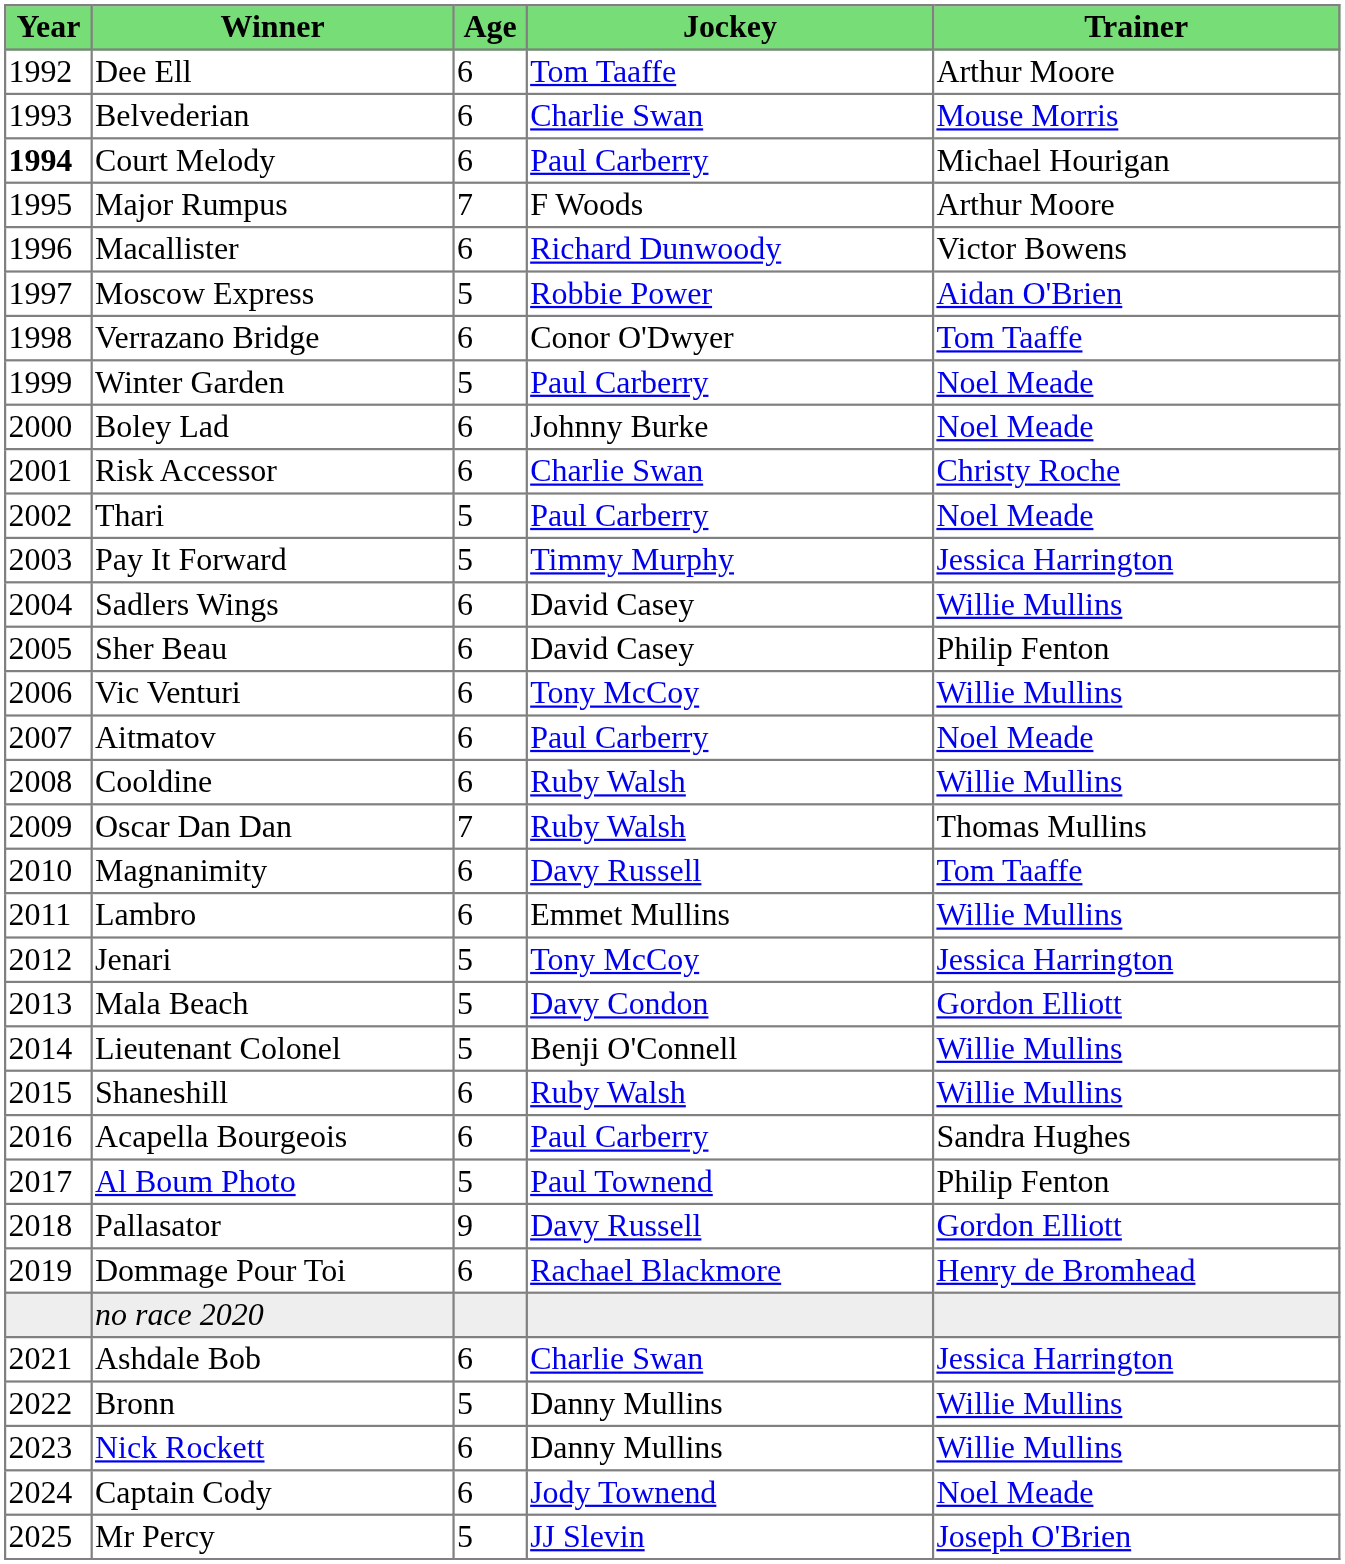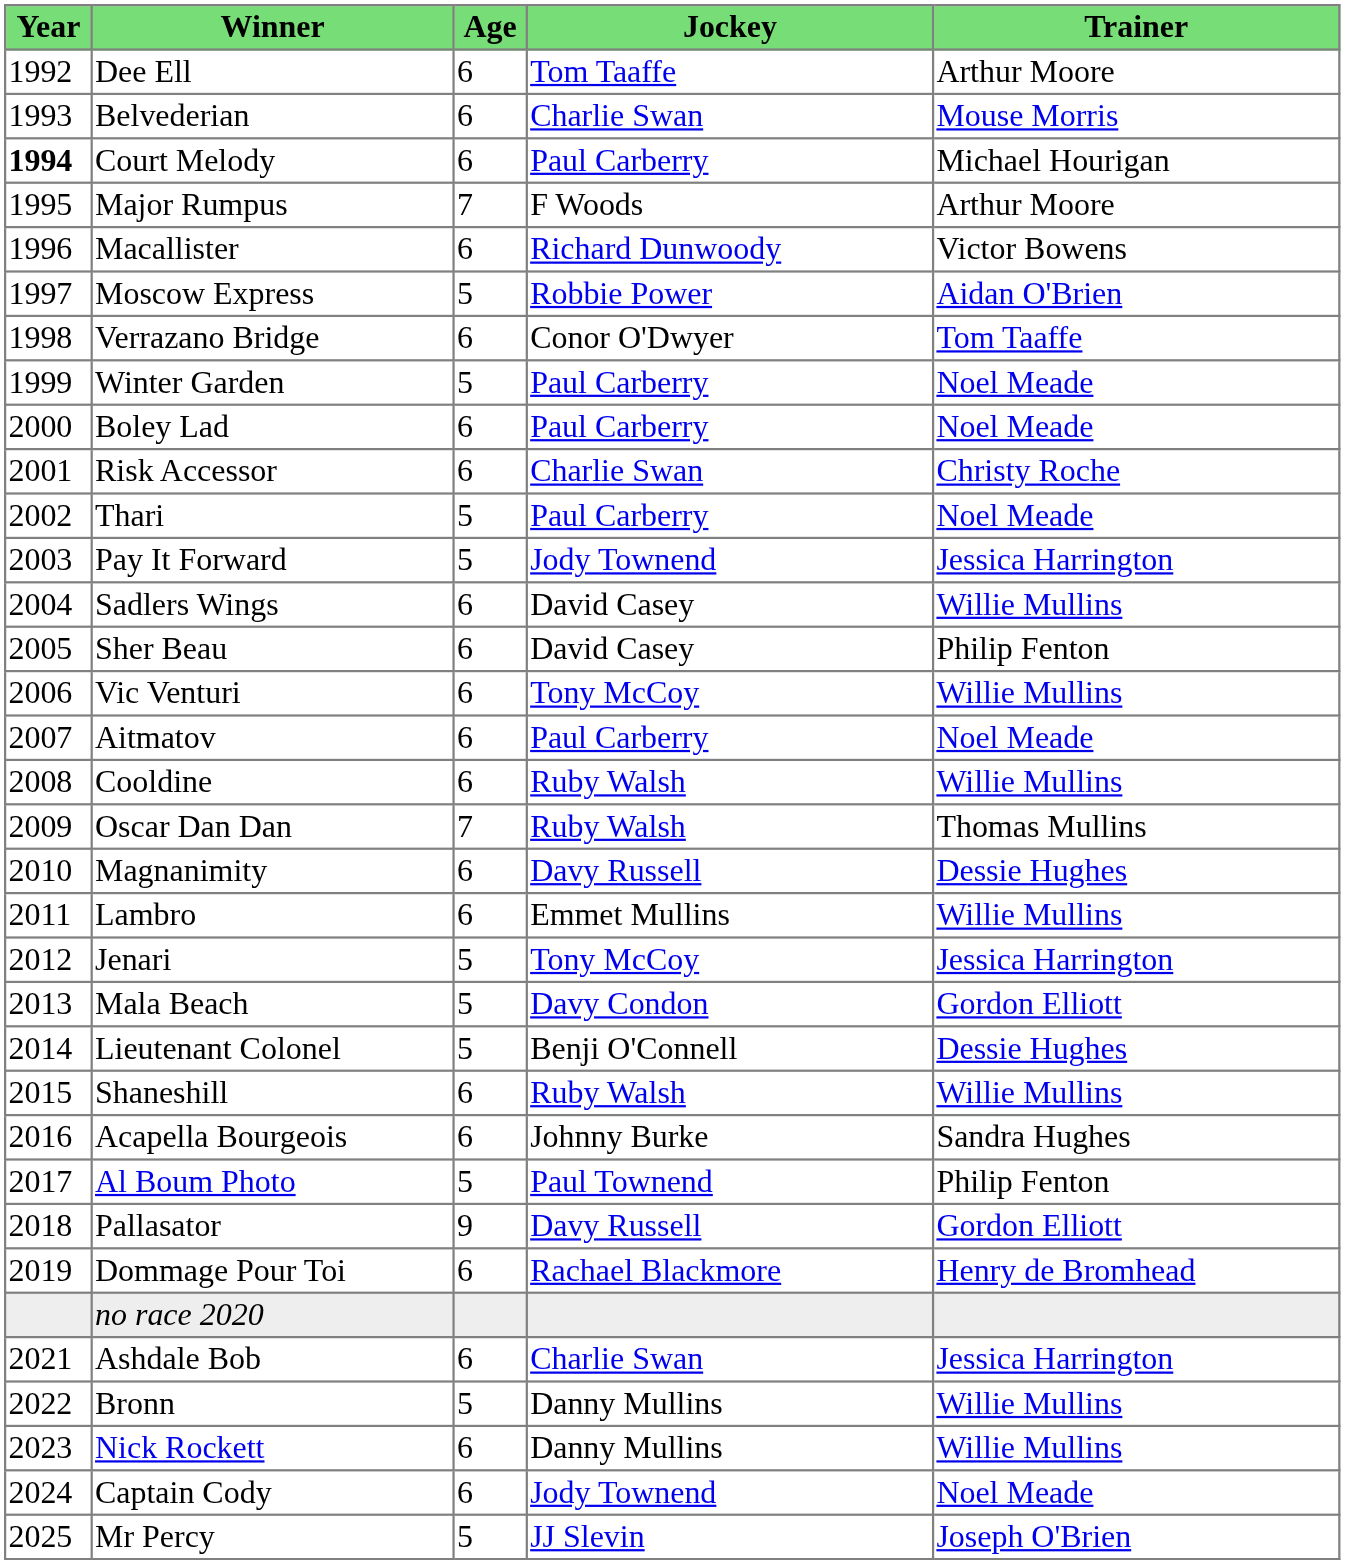 <table class = "sortable" | border="1" style="border-collapse: collapse; font-size:90%">
 <tr bgcolor="#77dd77" align="center">
 <th style="width:36px"><strong>Year</strong></th>
 <th style="width:160px"><strong>Winner</strong></th>
 <th style="width:30px"><strong>Age</strong></th>
 <th style="width:180px"><strong>Jockey</strong></th>
 <th style="width:180px"><strong>Trainer</strong></th>
 </tr>
 <tr>
 <td>1992</td>
 <td>Dee Ell</td>
 <td>6</td>
 <td><a href='#'>Tom Taaffe</a></td>
 <td>Arthur Moore</td>
 </tr>
 <tr>
 <td>1993</td>
 <td>Belvederian</td>
 <td>6</td>
 <td><a href='#'>Charlie Swan</a></td>
 <td><a href='#'>Mouse Morris</a></td>
 </tr>
 <tr>
 <td><strong>1994</strong></td>
 <td>Court Melody</td>
 <td>6</td>
 <td><a href='#'>Paul Carberry</a></td>
 <td>Michael Hourigan</td>
 </tr>
 <tr>
 <td>1995</td>
 <td>Major Rumpus</td>
 <td>7</td>
 <td>F Woods</td>
 <td>Arthur Moore</td>
 </tr>
 <tr>
 <td>1996</td>
 <td>Macallister</td>
 <td>6</td>
 <td><a href='#'>Richard Dunwoody</a></td>
 <td>Victor Bowens</td>
 </tr>
 <tr>
 <td>1997</td>
 <td>Moscow Express</td>
 <td>5</td>
 <td><a href='#'>Robbie Power</a></td>
 <td><a href='#'>Aidan O'Brien</a></td>
 </tr>
 <tr>
 <td>1998</td>
 <td>Verrazano Bridge</td>
 <td>6</td>
 <td>Conor O'Dwyer</td>
 <td><a href='#'>Tom Taaffe</a></td>
 </tr>
 <tr>
 <td>1999</td>
 <td>Winter Garden</td>
 <td>5</td>
 <td><a href='#'>Paul Carberry</a></td>
 <td><a href='#'>Noel Meade</a></td>
 </tr>
 <tr>
 <td>2000</td>
 <td>Boley Lad</td>
 <td>6</td>
-<td>Johnny Burke</td>
+<td><a href='#'>Paul Carberry</a></td>
 <td><a href='#'>Noel Meade</a></td>
 </tr>
 <tr>
 <td>2001</td>
 <td>Risk Accessor</td>
 <td>6</td>
 <td><a href='#'>Charlie Swan</a></td>
 <td><a href='#'>Christy Roche</a></td>
 </tr>
 <tr>
 <td>2002</td>
 <td>Thari</td>
 <td>5</td>
 <td><a href='#'>Paul Carberry</a></td>
 <td><a href='#'>Noel Meade</a></td>
 </tr>
 <tr>
 <td>2003</td>
 <td>Pay It Forward</td>
 <td>5</td>
-<td><a href='#'>Timmy Murphy</a></td>
+<td><a href='#'>Jody Townend</a></td>
 <td><a href='#'>Jessica Harrington</a></td>
 </tr>
 <tr>
 <td>2004</td>
 <td>Sadlers Wings</td>
 <td>6</td>
 <td>David Casey</td>
 <td><a href='#'>Willie Mullins</a></td>
 </tr>
 <tr>
 <td>2005</td>
 <td>Sher Beau</td>
 <td>6</td>
 <td>David Casey</td>
 <td>Philip Fenton</td>
 </tr>
 <tr>
 <td>2006</td>
 <td>Vic Venturi</td>
 <td>6</td>
 <td><a href='#'>Tony McCoy</a></td>
 <td><a href='#'>Willie Mullins</a></td>
 </tr>
 <tr>
 <td>2007</td>
 <td>Aitmatov</td>
 <td>6</td>
 <td><a href='#'>Paul Carberry</a></td>
 <td><a href='#'>Noel Meade</a></td>
 </tr>
 <tr>
 <td>2008</td>
 <td>Cooldine</td>
 <td>6</td>
 <td><a href='#'>Ruby Walsh</a></td>
 <td><a href='#'>Willie Mullins</a></td>
 </tr>
 <tr>
 <td>2009</td>
 <td>Oscar Dan Dan</td>
 <td>7</td>
 <td><a href='#'>Ruby Walsh</a></td>
 <td>Thomas Mullins</td>
 </tr>
 <tr>
 <td>2010</td>
 <td>Magnanimity</td>
 <td>6</td>
 <td><a href='#'>Davy Russell</a></td>
-<td><a href='#'>Tom Taaffe</a></td>
+<td><a href='#'>Dessie Hughes</a></td>
 </tr>
 <tr>
 <td>2011</td>
 <td>Lambro</td>
 <td>6</td>
 <td>Emmet Mullins</td>
 <td><a href='#'>Willie Mullins</a></td>
 </tr>
 <tr>
 <td>2012</td>
 <td>Jenari</td>
 <td>5</td>
 <td><a href='#'>Tony McCoy</a></td>
 <td><a href='#'>Jessica Harrington</a></td>
 </tr>
 <tr>
 <td>2013</td>
 <td>Mala Beach</td>
 <td>5</td>
 <td><a href='#'>Davy Condon</a></td>
 <td><a href='#'>Gordon Elliott</a></td>
 </tr>
 <tr>
 <td>2014</td>
 <td>Lieutenant Colonel</td>
 <td>5</td>
 <td>Benji O'Connell</td>
-<td><a href='#'>Willie Mullins</a></td>
+<td><a href='#'>Dessie Hughes</a></td>
 </tr>
 <tr>
 <td>2015</td>
 <td>Shaneshill</td>
 <td>6</td>
 <td><a href='#'>Ruby Walsh</a></td>
 <td><a href='#'>Willie Mullins</a></td>
 </tr>
 <tr>
 <td>2016</td>
 <td>Acapella Bourgeois</td>
 <td>6</td>
-<td><a href='#'>Paul Carberry</a></td>
+<td>Johnny Burke</td>
 <td>Sandra Hughes</td>
 </tr>
 <tr>
 <td>2017</td>
 <td><a href='#'>Al Boum Photo</a></td>
 <td>5</td>
 <td><a href='#'>Paul Townend</a></td>
 <td>Philip Fenton</td>
 </tr>
 <tr>
 <td>2018</td>
 <td>Pallasator</td>
 <td>9</td>
 <td><a href='#'>Davy Russell</a></td>
 <td><a href='#'>Gordon Elliott</a></td>
 </tr>
 <tr>
 <td>2019</td>
 <td>Dommage Pour Toi</td>
 <td>6</td>
 <td><a href='#'>Rachael Blackmore</a></td>
 <td><a href='#'>Henry de Bromhead</a></td>
 </tr>
 <tr bgcolor="#eeeeee">
 <td data-sort-value="2020"></td>
 <td><em>no race 2020</em> </td>
 <td></td>
 <td></td>
 <td></td>
 </tr>
 <tr>
 <td>2021</td>
 <td>Ashdale Bob</td>
 <td>6</td>
 <td><a href='#'>Charlie Swan</a></td>
 <td><a href='#'>Jessica Harrington</a></td>
 </tr>
 <tr>
 <td>2022</td>
 <td>Bronn</td>
 <td>5</td>
 <td>Danny Mullins</td>
 <td><a href='#'>Willie Mullins</a></td>
 </tr>
 <tr>
 <td>2023</td>
 <td><a href='#'>Nick Rockett</a></td>
 <td>6</td>
 <td>Danny Mullins</td>
 <td><a href='#'>Willie Mullins</a></td>
 </tr>
 <tr>
 <td>2024</td>
 <td>Captain Cody</td>
 <td>6</td>
 <td><a href='#'>Jody Townend</a></td>
 <td><a href='#'>Noel Meade</a></td>
 </tr>
 <tr>
 <td>2025</td>
 <td>Mr Percy</td>
 <td>5</td>
 <td><a href='#'>JJ Slevin</a></td>
 <td><a href='#'>Joseph O'Brien</a></td>
 </tr>
 </table>
